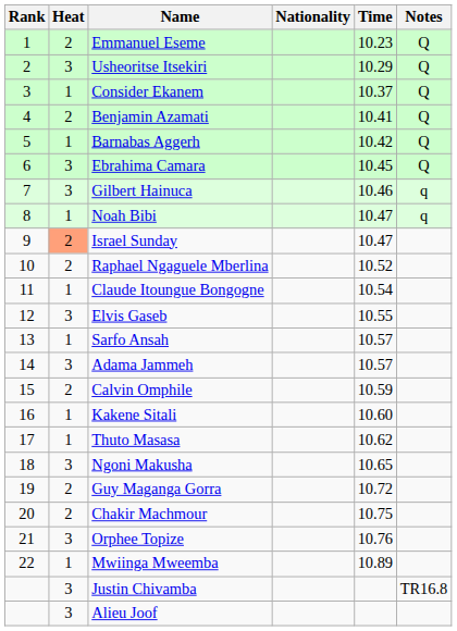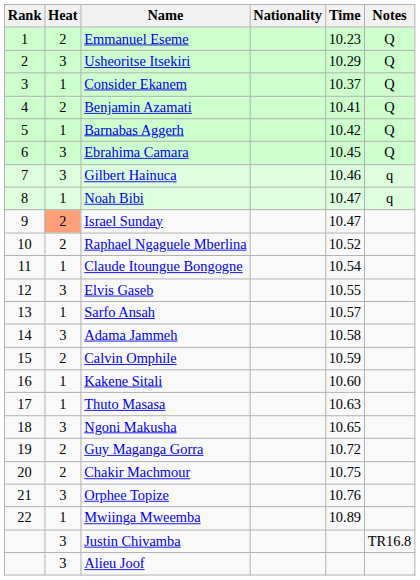 <table class="wikitable sortable" style="text-align:center">
 <tr>
 <th>Rank</th>
 <th>Heat</th>
 <th>Name</th>
 <th>Nationality</th>
 <th>Time</th>
 <th>Notes</th>
 </tr>
 <tr bgcolor=ccffcc>
 <td>1</td>
 <td>2</td>
 <td align=left><a href='#'>Emmanuel Eseme</a></td>
 <td align=left></td>
 <td>10.23</td>
 <td>Q</td>
 </tr>
 <tr bgcolor=ccffcc>
 <td>2</td>
 <td>3</td>
 <td align=left><a href='#'>Usheoritse Itsekiri</a></td>
 <td align=left></td>
 <td>10.29</td>
 <td>Q</td>
 </tr>
 <tr bgcolor=ccffcc>
 <td>3</td>
 <td>1</td>
 <td align=left><a href='#'>Consider Ekanem</a></td>
 <td align=left></td>
 <td>10.37</td>
 <td>Q</td>
 </tr>
 <tr bgcolor=ccffcc>
 <td>4</td>
 <td>2</td>
 <td align=left><a href='#'>Benjamin Azamati</a></td>
 <td align=left></td>
 <td>10.41</td>
 <td>Q</td>
 </tr>
 <tr bgcolor=ccffcc>
 <td>5</td>
 <td>1</td>
 <td align=left><a href='#'>Barnabas Aggerh</a></td>
 <td align=left></td>
 <td>10.42</td>
 <td>Q</td>
 </tr>
 <tr bgcolor=ccffcc>
 <td>6</td>
 <td>3</td>
 <td align=left><a href='#'>Ebrahima Camara</a></td>
 <td align=left></td>
 <td>10.45</td>
 <td>Q</td>
 </tr>
 <tr bgcolor=ddffdd>
 <td>7</td>
 <td>3</td>
 <td align=left><a href='#'>Gilbert Hainuca</a></td>
 <td align=left></td>
 <td>10.46</td>
 <td>q</td>
 </tr>
 <tr bgcolor=ddffdd>
 <td>8</td>
 <td>1</td>
 <td align=left><a href='#'>Noah Bibi</a></td>
 <td align=left></td>
 <td>10.47</td>
 <td>q</td>
 </tr>
 <tr>
 <td>9</td>
 <td style="background: lightsalmon;">2</td>
 <td align=left><a href='#'>Israel Sunday</a></td>
 <td align=left></td>
 <td>10.47</td>
 <td></td>
 </tr>
 <tr>
 <td>10</td>
 <td>2</td>
 <td align=left><a href='#'>Raphael Ngaguele Mberlina</a></td>
 <td align=left></td>
 <td>10.52</td>
 <td></td>
 </tr>
 <tr>
 <td>11</td>
 <td>1</td>
 <td align=left><a href='#'>Claude Itoungue Bongogne</a></td>
 <td align=left></td>
 <td>10.54</td>
 <td></td>
 </tr>
 <tr>
 <td>12</td>
 <td>3</td>
 <td align=left><a href='#'>Elvis Gaseb</a></td>
 <td align=left></td>
 <td>10.55</td>
 <td></td>
 </tr>
 <tr>
 <td>13</td>
 <td>1</td>
 <td align=left><a href='#'>Sarfo Ansah</a></td>
 <td align=left></td>
 <td>10.57</td>
 <td></td>
 </tr>
 <tr>
 <td>14</td>
 <td>3</td>
 <td align=left><a href='#'>Adama Jammeh</a></td>
 <td align=left></td>
-<td>10.57</td>
+<td>10.58</td>
 <td></td>
 </tr>
 <tr>
 <td>15</td>
 <td>2</td>
 <td align=left><a href='#'>Calvin Omphile</a></td>
 <td align=left></td>
 <td>10.59</td>
 <td></td>
 </tr>
 <tr>
 <td>16</td>
 <td>1</td>
 <td align=left><a href='#'>Kakene Sitali</a></td>
 <td align=left></td>
 <td>10.60</td>
 <td></td>
 </tr>
 <tr>
 <td>17</td>
 <td>1</td>
 <td align=left><a href='#'>Thuto Masasa</a></td>
 <td align=left></td>
-<td>10.62</td>
+<td>10.63</td>
 <td></td>
 </tr>
 <tr>
 <td>18</td>
 <td>3</td>
 <td align=left><a href='#'>Ngoni Makusha</a></td>
 <td align=left></td>
 <td>10.65</td>
 <td></td>
 </tr>
 <tr>
 <td>19</td>
 <td>2</td>
 <td align=left><a href='#'>Guy Maganga Gorra</a></td>
 <td align=left></td>
 <td>10.72</td>
 <td></td>
 </tr>
 <tr>
 <td>20</td>
 <td>2</td>
 <td align=left><a href='#'>Chakir Machmour</a></td>
 <td align=left></td>
 <td>10.75</td>
 <td></td>
 </tr>
 <tr>
 <td>21</td>
 <td>3</td>
 <td align=left><a href='#'>Orphee Topize</a></td>
 <td align=left></td>
 <td>10.76</td>
 <td></td>
 </tr>
 <tr>
 <td>22</td>
 <td>1</td>
 <td align=left><a href='#'>Mwiinga Mweemba</a></td>
 <td align=left></td>
 <td>10.89</td>
 <td></td>
 </tr>
 <tr>
 <td></td>
 <td>3</td>
 <td align=left><a href='#'>Justin Chivamba</a></td>
 <td align=left></td>
 <td></td>
 <td>TR16.8</td>
 </tr>
 <tr>
 <td></td>
 <td>3</td>
 <td align=left><a href='#'>Alieu Joof</a></td>
 <td align=left></td>
 <td></td>
 <td></td>
 </tr>
 </table>
